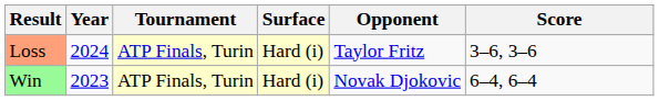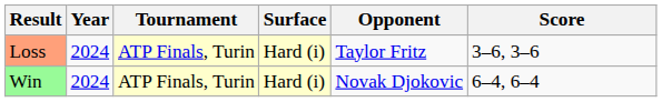 <table class="sortable wikitable">
 <tr>
 <th>Result</th>
 <th>Year</th>
 <th>Tournament</th>
 <th>Surface</th>
 <th>Opponent</th>
 <th class="unsortable" width=150>Score</th>
 </tr>
 <tr>
 <td bgcolor=ffa07a>Loss</td>
 <td><a href='#'>2024</a></td>
 <td bgcolor=ffffcc><a href='#'>ATP Finals</a>, Turin</td>
 <td bgcolor=ffffcc>Hard (i)</td>
 <td> <a href='#'>Taylor Fritz</a></td>
 <td>3–6, 3–6</td>
 </tr>
 <tr>
 <td bgcolor=98fb98>Win</td>
-<td><a href='#'>2023</a></td>
+<td><a href='#'>2024</a></td>
 <td bgcolor=ffffcc>ATP Finals, Turin</td>
 <td bgcolor=ffffcc>Hard (i)</td>
 <td> <a href='#'>Novak Djokovic</a></td>
 <td>6–4, 6–4</td>
 </tr>
 </table>
